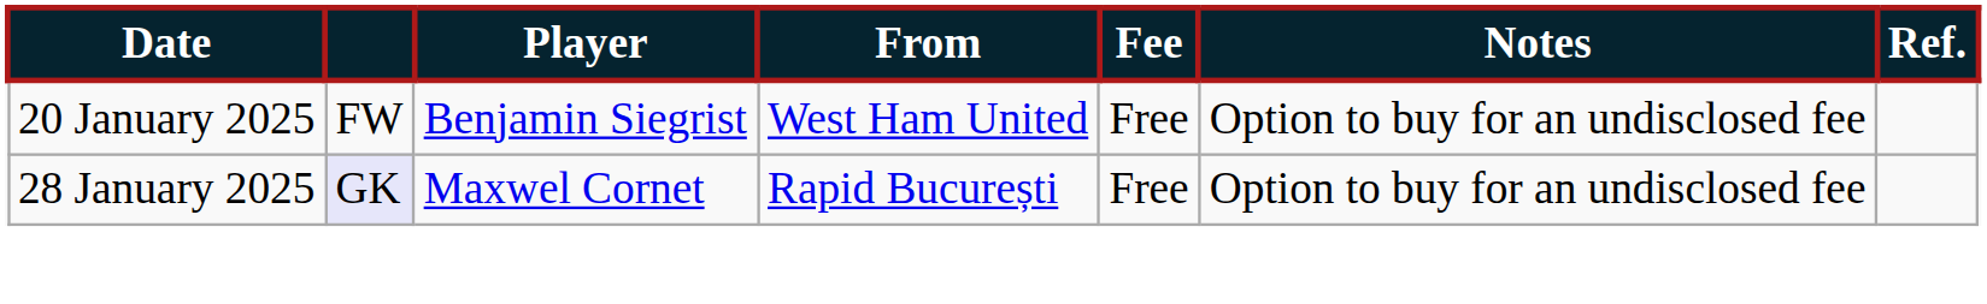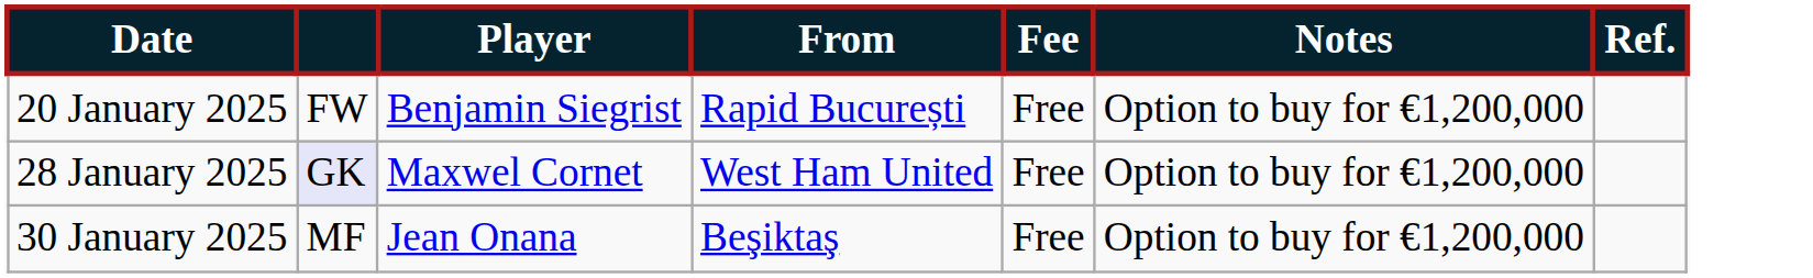 <table class="wikitable">
 <tr>
 <th style="background:#05232F;color:white;border:2px solid #AE1919">Date</th>
 <th style="background:#05232F;color:white;border:2px solid #AE1919"></th>
 <th style="background:#05232F;color:white;border:2px solid #AE1919">Player</th>
 <th style="background:#05232F;color:white;border:2px solid #AE1919">From</th>
 <th style="background:#05232F;color:white;border:2px solid #AE1919">Fee</th>
 <th style="background:#05232F;color:white;border:2px solid #AE1919">Notes</th>
 <th style="background:#05232F;color:white;border:2px solid #AE1919">Ref.</th>
 </tr>
 <tr>
 <td>20 January 2025</td>
 <td>FW</td>
 <td> <a href='#'>Benjamin Siegrist</a></td>
-<td> <a href='#'>West Ham United</a></td>
+<td> <a href='#'>Rapid București</a></td>
 <td>Free</td>
-<td>Option to buy for an undisclosed fee</td>
+<td>Option to buy for €1,200,000</td>
 <td></td>
 </tr>
 <tr>
 <td>28 January 2025</td>
 <td style="background: lavender;">GK</td>
 <td> <a href='#'>Maxwel Cornet</a></td>
-<td> <a href='#'>Rapid București</a></td>
+<td> <a href='#'>West Ham United</a></td>
 <td>Free</td>
-<td>Option to buy for an undisclosed fee</td>
+<td>Option to buy for €1,200,000</td>
+<td></td>
+</tr>
+<tr>
+<td>30 January 2025</td>
+<td>MF</td>
+<td> <a href='#'>Jean Onana</a></td>
+<td> <a href='#'>Beşiktaş</a></td>
+<td>Free</td>
+<td>Option to buy for €1,200,000</td>
 <td></td>
 </tr>
 </table>
